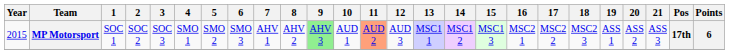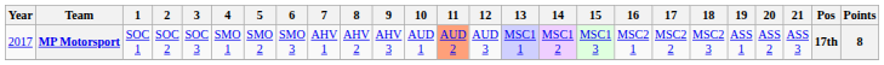 <table class="wikitable" style="text-align:center; font-size:85%">
 <tr>
 <th>Year</th>
 <th>Team</th>
 <th>1</th>
 <th>2</th>
 <th>3</th>
 <th>4</th>
 <th>5</th>
 <th>6</th>
 <th>7</th>
 <th>8</th>
 <th>9</th>
 <th>10</th>
 <th>11</th>
 <th>12</th>
 <th>13</th>
 <th>14</th>
 <th>15</th>
 <th>16</th>
 <th>17</th>
 <th>18</th>
 <th>19</th>
 <th>20</th>
 <th>21</th>
 <th>Pos</th>
 <th>Points</th>
 </tr>
 <tr>
-<td><a href='#'>2015</a></td>
+<td><a href='#'>2017</a></td>
 <th nowrap><a href='#'>MP Motorsport</a></th>
 <td><a href='#'>SOC<br>1</a></td>
 <td><a href='#'>SOC<br>2</a></td>
 <td><a href='#'>SOC<br>3</a></td>
 <td><a href='#'>SMO<br>1</a></td>
 <td><a href='#'>SMO<br>2</a></td>
 <td><a href='#'>SMO<br>3</a></td>
 <td><a href='#'>AHV<br>1</a></td>
 <td><a href='#'>AHV<br>2</a></td>
-<td style="background: lightgreen;"><a href='#'>AHV<br>3</a></td>
+<td><a href='#'>AHV<br>3</a></td>
 <td><a href='#'>AUD<br>1</a></td>
 <td style="background: lightsalmon;"><a href='#'>AUD<br>2</a></td>
 <td><a href='#'>AUD<br>3</a></td>
 <td style="background:#CFCFFF;"><a href='#'>MSC1<br>1</a><br></td>
 <td style="background:#EFCFFF;"><a href='#'>MSC1<br>2</a><br></td>
 <td style="background:#DFFFDF;"><a href='#'>MSC1<br>3</a><br></td>
 <td><a href='#'>MSC2<br>1</a></td>
 <td><a href='#'>MSC2<br>2</a></td>
 <td><a href='#'>MSC2<br>3</a></td>
 <td><a href='#'>ASS<br>1</a></td>
 <td><a href='#'>ASS<br>2</a></td>
 <td><a href='#'>ASS<br>3</a></td>
 <th>17th</th>
-<th>6</th>
+<th>8</th>
 </tr>
 <tr>
 </tr>
 </table>
